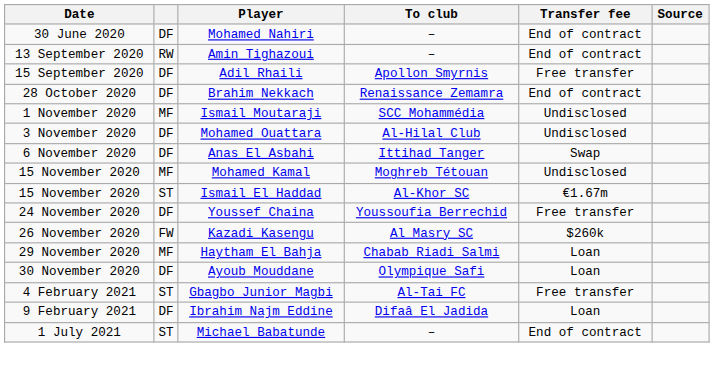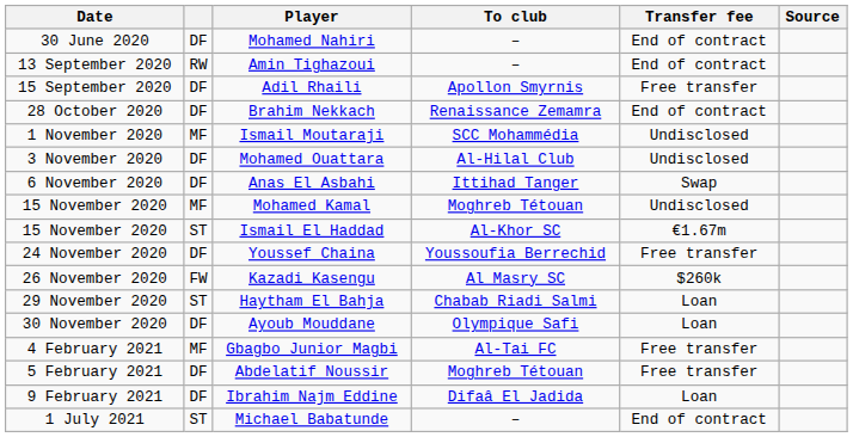 <table class="wikitable sortable" style="width:70%; text-align:center; font-size:85%; text-align:centre;">
 <tr>
 <th>Date</th>
 <th></th>
 <th>Player</th>
 <th>To club</th>
 <th>Transfer fee</th>
 <th>Source</th>
 </tr>
 <tr>
 <td>30 June 2020</td>
 <td>DF</td>
 <td> <a href='#'>Mohamed Nahiri</a></td>
 <td>–</td>
 <td>End of contract</td>
 <td></td>
 </tr>
 <tr>
 <td>13 September 2020</td>
 <td>RW</td>
 <td> <a href='#'>Amin Tighazoui</a></td>
 <td>–</td>
 <td>End of contract</td>
 <td></td>
 </tr>
 <tr>
 <td>15 September 2020</td>
 <td>DF</td>
 <td> <a href='#'>Adil Rhaili</a></td>
 <td> <a href='#'>Apollon Smyrnis</a></td>
 <td>Free transfer</td>
 <td></td>
 </tr>
 <tr>
 <td>28 October 2020</td>
 <td>DF</td>
 <td> <a href='#'>Brahim Nekkach</a></td>
 <td><a href='#'>Renaissance Zemamra</a></td>
 <td>End of contract</td>
 <td></td>
 </tr>
 <tr>
 <td>1 November 2020</td>
 <td>MF</td>
 <td> <a href='#'>Ismail Moutaraji</a></td>
 <td><a href='#'>SCC Mohammédia</a></td>
 <td>Undisclosed</td>
 <td></td>
 </tr>
 <tr>
 <td>3 November 2020</td>
 <td>DF</td>
 <td> <a href='#'>Mohamed Ouattara</a></td>
 <td> <a href='#'>Al-Hilal Club</a></td>
 <td>Undisclosed</td>
 <td></td>
 </tr>
 <tr>
 <td>6 November 2020</td>
 <td>DF</td>
 <td> <a href='#'>Anas El Asbahi</a></td>
 <td><a href='#'>Ittihad Tanger</a></td>
 <td>Swap</td>
 <td></td>
 </tr>
 <tr>
 <td>15 November 2020</td>
 <td>MF</td>
 <td> <a href='#'>Mohamed Kamal</a></td>
 <td><a href='#'>Moghreb Tétouan</a></td>
 <td>Undisclosed</td>
 <td></td>
 </tr>
 <tr>
 <td>15 November 2020</td>
 <td>ST</td>
 <td> <a href='#'>Ismail El Haddad</a></td>
 <td> <a href='#'>Al-Khor SC</a></td>
 <td>€1.67m</td>
 <td></td>
 </tr>
 <tr>
 <td>24 November 2020</td>
 <td>DF</td>
 <td> <a href='#'>Youssef Chaina</a></td>
 <td><a href='#'>Youssoufia Berrechid</a></td>
 <td>Free transfer</td>
 <td></td>
 </tr>
 <tr>
 <td>26 November 2020</td>
 <td>FW</td>
 <td> <a href='#'>Kazadi Kasengu</a></td>
 <td> <a href='#'>Al Masry SC</a></td>
 <td>$260k</td>
 <td></td>
 </tr>
 <tr>
 <td>29 November 2020</td>
-<td>MF</td>
+<td>ST</td>
 <td> <a href='#'>Haytham El Bahja</a></td>
 <td><a href='#'>Chabab Riadi Salmi</a></td>
 <td>Loan</td>
 <td></td>
 </tr>
 <tr>
 <td>30 November 2020</td>
 <td>DF</td>
 <td> <a href='#'>Ayoub Mouddane</a></td>
 <td><a href='#'>Olympique Safi</a></td>
 <td>Loan</td>
 <td></td>
 </tr>
 <tr>
 <td>4 February 2021</td>
-<td>ST</td>
+<td>MF</td>
 <td> <a href='#'>Gbagbo Junior Magbi</a></td>
 <td> <a href='#'>Al-Tai FC</a></td>
+<td>Free transfer</td>
+<td></td>
+</tr>
+<tr>
+<td>5 February 2021</td>
+<td>DF</td>
+<td> <a href='#'>Abdelatif Noussir</a></td>
+<td><a href='#'>Moghreb Tétouan</a></td>
 <td>Free transfer</td>
 <td></td>
 </tr>
 <tr>
 <td>9 February 2021</td>
 <td>DF</td>
 <td> <a href='#'>Ibrahim Najm Eddine</a></td>
 <td><a href='#'>Difaâ El Jadida</a></td>
 <td>Loan</td>
 <td></td>
 </tr>
 <tr>
 <td>1 July 2021</td>
 <td>ST</td>
 <td> <a href='#'>Michael Babatunde</a></td>
 <td>–</td>
 <td>End of contract</td>
 <td></td>
 </tr>
 </table>
